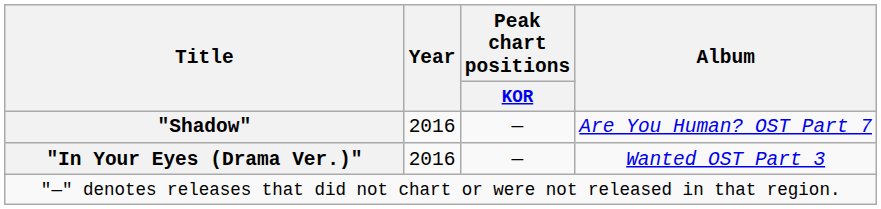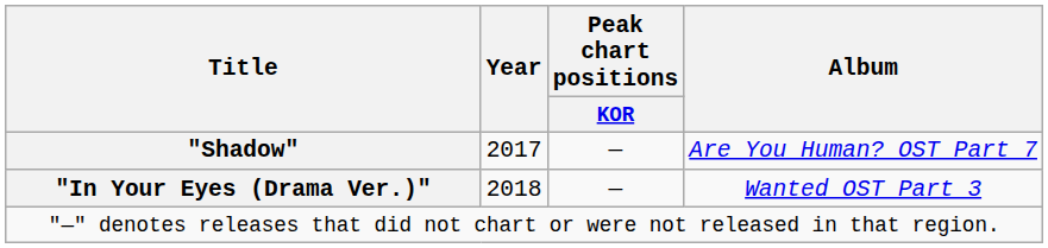 <table class="wikitable plainrowheaders" style="text-align:center;" border="1">
 <tr>
 <th scope="col" rowspan="2" style="width:20em;">Title</th>
 <th scope="col" rowspan="2">Year</th>
 <th scope="col" colspan="1">Peak chart positions</th>
 <th scope="col" rowspan="2">Album</th>
 </tr>
 <tr>
 <th scope="col" style="width:3em;font-size:90%;"><a href='#'>KOR</a><br></th>
 </tr>
 <tr>
 <th scope="row">"Shadow" <br></th>
-<td>2016</td>
+<td>2017</td>
 <td>—</td>
 <td><em><a href='#'>Are You Human? OST Part 7</a></em></td>
 </tr>
 <tr>
 <th scope="row">"In Your Eyes (Drama Ver.)" <br></th>
-<td>2016</td>
+<td>2018</td>
 <td>—</td>
 <td><em><a href='#'>Wanted OST Part 3</a></em></td>
 </tr>
 <tr>
 <td colspan="5" style="font-size:90%">"—" denotes releases that did not chart or were not released in that region.</td>
 </tr>
 </table>
